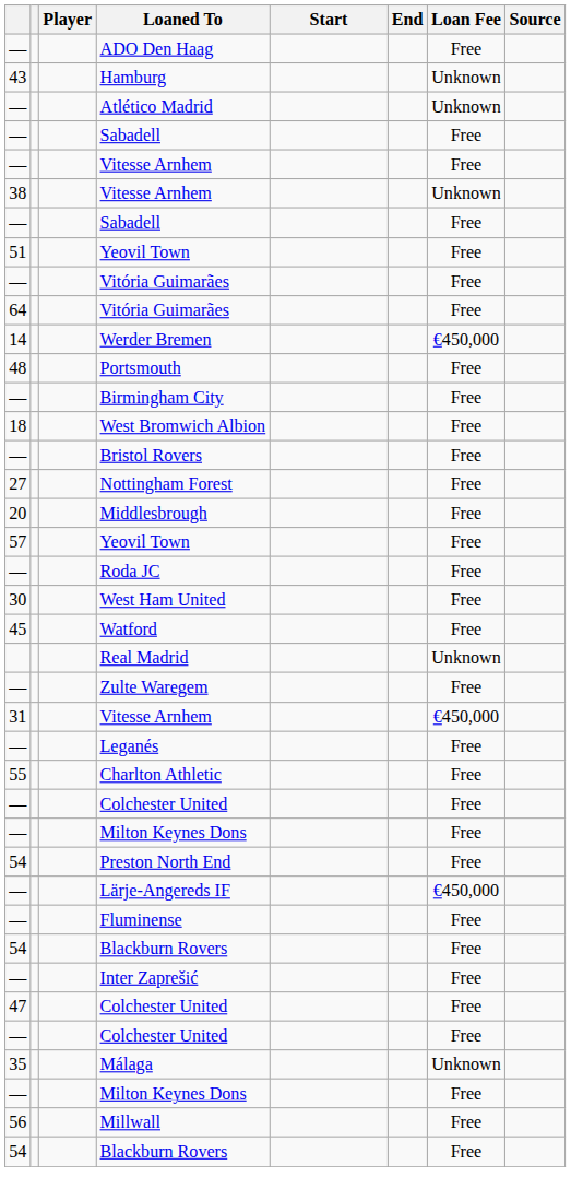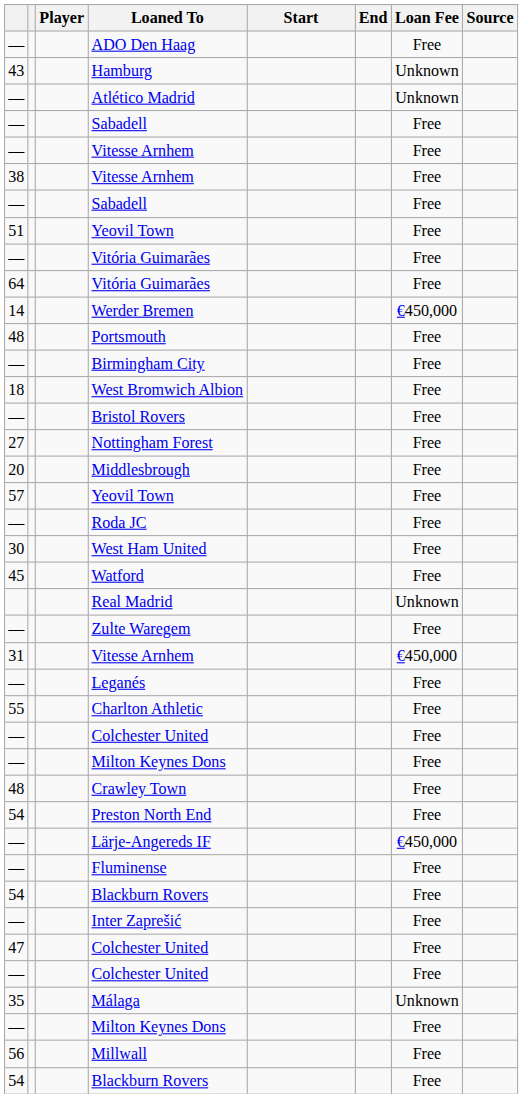 <table class="wikitable plainrowheaders sortable" style="font-size:95%">
 <tr>
 <th></th>
 <th></th>
 <th>Player</th>
 <th>Loaned To</th>
 <th scope=col width=95>Start</th>
 <th>End</th>
 <th>Loan Fee</th>
 <th>Source</th>
 </tr>
 <tr>
 <td align=center>—</td>
 <td align=center></td>
 <td></td>
 <td> <a href='#'>ADO Den Haag</a></td>
 <td></td>
 <td></td>
 <td align=center>Free</td>
 <td></td>
 </tr>
 <tr>
 <td align=center>43</td>
 <td align=center></td>
 <td></td>
 <td> <a href='#'>Hamburg</a></td>
 <td></td>
 <td></td>
 <td align=center>Unknown</td>
 <td></td>
 </tr>
 <tr>
 <td align=center>—</td>
 <td align=center></td>
 <td></td>
 <td> <a href='#'>Atlético Madrid</a></td>
 <td></td>
 <td></td>
 <td align=center>Unknown</td>
 <td></td>
 </tr>
 <tr>
 <td align=center>—</td>
 <td align=center></td>
 <td></td>
 <td> <a href='#'>Sabadell</a></td>
 <td></td>
 <td></td>
 <td align=center>Free</td>
 <td></td>
 </tr>
 <tr>
 <td align=center>—</td>
 <td align=center></td>
 <td></td>
 <td> <a href='#'>Vitesse Arnhem</a></td>
 <td></td>
 <td></td>
 <td align=center>Free</td>
 <td></td>
 </tr>
 <tr>
 <td align=center>38</td>
 <td align=center></td>
 <td></td>
 <td> <a href='#'>Vitesse Arnhem</a></td>
 <td></td>
 <td></td>
-<td align=center>Unknown</td>
+<td align=center>Free</td>
 <td></td>
 </tr>
 <tr>
 <td align=center>—</td>
 <td align=center></td>
 <td></td>
 <td> <a href='#'>Sabadell</a></td>
 <td></td>
 <td></td>
 <td align=center>Free</td>
 <td></td>
 </tr>
 <tr>
 <td align=center>51</td>
 <td align=center></td>
 <td></td>
 <td> <a href='#'>Yeovil Town</a></td>
 <td></td>
 <td></td>
 <td align=center>Free</td>
 <td></td>
 </tr>
 <tr>
 <td align=center>—</td>
 <td align=center></td>
 <td></td>
 <td> <a href='#'>Vitória Guimarães</a></td>
 <td></td>
 <td></td>
 <td align=center>Free</td>
 <td></td>
 </tr>
 <tr>
 <td align=center>64</td>
 <td align=center></td>
 <td></td>
 <td> <a href='#'>Vitória Guimarães</a></td>
 <td></td>
 <td></td>
 <td align=center>Free</td>
 <td></td>
 </tr>
 <tr>
 <td align=center>14</td>
 <td align=center></td>
 <td></td>
 <td> <a href='#'>Werder Bremen</a></td>
 <td></td>
 <td></td>
 <td align=center><a href='#'>€</a>450,000</td>
 <td></td>
 </tr>
 <tr>
 <td align=center>48</td>
 <td align=center></td>
 <td></td>
 <td> <a href='#'>Portsmouth</a></td>
 <td></td>
 <td></td>
 <td align=center>Free</td>
 <td></td>
 </tr>
 <tr>
 <td align=center>—</td>
 <td align=center></td>
 <td></td>
 <td> <a href='#'>Birmingham City</a></td>
 <td></td>
 <td></td>
 <td align=center>Free</td>
 <td></td>
 </tr>
 <tr>
 <td align=center>18</td>
 <td align=center></td>
 <td></td>
 <td> <a href='#'>West Bromwich Albion</a></td>
 <td></td>
 <td></td>
 <td align=center>Free</td>
 <td></td>
 </tr>
 <tr>
 <td align=center>—</td>
 <td align=center></td>
 <td></td>
 <td> <a href='#'>Bristol Rovers</a></td>
 <td></td>
 <td></td>
 <td align=center>Free</td>
 <td></td>
 </tr>
 <tr>
 <td align=center>27</td>
 <td align=center></td>
 <td></td>
 <td> <a href='#'>Nottingham Forest</a></td>
 <td></td>
 <td></td>
 <td align=center>Free</td>
 <td></td>
 </tr>
 <tr>
 <td align=center>20</td>
 <td align=center></td>
 <td></td>
 <td> <a href='#'>Middlesbrough</a></td>
 <td></td>
 <td></td>
 <td align=center>Free</td>
 <td></td>
 </tr>
 <tr>
 <td align=center>57</td>
 <td align=center></td>
 <td></td>
 <td> <a href='#'>Yeovil Town</a></td>
 <td></td>
 <td></td>
 <td align=center>Free</td>
 <td></td>
 </tr>
 <tr>
 <td align=center>—</td>
 <td align=center></td>
 <td></td>
 <td> <a href='#'>Roda JC</a></td>
 <td></td>
 <td></td>
 <td align=center>Free</td>
 <td></td>
 </tr>
 <tr>
 <td align=center>30</td>
 <td align=center></td>
 <td></td>
 <td> <a href='#'>West Ham United</a></td>
 <td></td>
 <td></td>
 <td align=center>Free</td>
 <td></td>
 </tr>
 <tr>
 <td align=center>45</td>
 <td align=center></td>
 <td></td>
 <td> <a href='#'>Watford</a></td>
 <td></td>
 <td></td>
 <td align=center>Free</td>
 <td></td>
 </tr>
 <tr>
 <td align=center></td>
 <td align=center></td>
 <td></td>
 <td> <a href='#'>Real Madrid</a></td>
 <td></td>
 <td></td>
 <td align=center>Unknown</td>
 <td></td>
 </tr>
 <tr>
 <td align=center>—</td>
 <td align=center></td>
 <td></td>
 <td> <a href='#'>Zulte Waregem</a></td>
 <td></td>
 <td></td>
 <td align=center>Free</td>
 <td></td>
 </tr>
 <tr>
 <td align=center>31</td>
 <td align=center></td>
 <td></td>
 <td> <a href='#'>Vitesse Arnhem</a></td>
 <td></td>
 <td></td>
 <td align=center><a href='#'>€</a>450,000</td>
 <td></td>
 </tr>
 <tr>
 <td align=center>—</td>
 <td align=center></td>
 <td></td>
 <td> <a href='#'>Leganés</a></td>
 <td></td>
 <td></td>
 <td align=center>Free</td>
 <td></td>
 </tr>
 <tr>
 <td align=center>55</td>
 <td align=center></td>
 <td></td>
 <td> <a href='#'>Charlton Athletic</a></td>
 <td></td>
 <td></td>
 <td align=center>Free</td>
 <td></td>
 </tr>
 <tr>
 <td align=center>—</td>
 <td align=center></td>
 <td></td>
 <td> <a href='#'>Colchester United</a></td>
 <td></td>
 <td></td>
 <td align=center>Free</td>
 <td></td>
 </tr>
 <tr>
 <td align=center>—</td>
 <td align=center></td>
 <td></td>
 <td> <a href='#'>Milton Keynes Dons</a></td>
 <td></td>
 <td></td>
 <td align=center>Free</td>
 <td></td>
 </tr>
 <tr>
+<td align=center>48</td>
+<td align=center></td>
+<td></td>
+<td> <a href='#'>Crawley Town</a></td>
+<td></td>
+<td></td>
+<td align=center>Free</td>
+<td></td>
+</tr>
+<tr>
 <td align=center>54</td>
 <td align=center></td>
 <td></td>
 <td> <a href='#'>Preston North End</a></td>
 <td></td>
 <td></td>
 <td align=center>Free</td>
 <td></td>
 </tr>
 <tr>
 <td align=center>—</td>
 <td align=center></td>
 <td></td>
 <td> <a href='#'>Lärje-Angereds IF</a></td>
 <td></td>
 <td></td>
 <td align=center><a href='#'>€</a>450,000</td>
 <td></td>
 </tr>
 <tr>
 <td align=center>—</td>
 <td align=center></td>
 <td></td>
 <td> <a href='#'>Fluminense</a></td>
 <td></td>
 <td></td>
 <td align=center>Free</td>
 <td></td>
 </tr>
 <tr>
 <td align=center>54</td>
 <td align=center></td>
 <td></td>
 <td> <a href='#'>Blackburn Rovers</a></td>
 <td></td>
 <td></td>
 <td align=center>Free</td>
 <td></td>
 </tr>
 <tr>
 <td align=center>—</td>
 <td align=center></td>
 <td></td>
 <td> <a href='#'>Inter Zaprešić</a></td>
 <td></td>
 <td></td>
 <td align=center>Free</td>
 <td></td>
 </tr>
 <tr>
 <td align=center>47</td>
 <td align=center></td>
 <td></td>
 <td> <a href='#'>Colchester United</a></td>
 <td></td>
 <td></td>
 <td align=center>Free</td>
 <td></td>
 </tr>
 <tr>
 <td align=center>—</td>
 <td align=center></td>
 <td></td>
 <td> <a href='#'>Colchester United</a></td>
 <td></td>
 <td></td>
 <td align=center>Free</td>
 <td></td>
 </tr>
 <tr>
 <td align=center>35</td>
 <td align=center></td>
 <td></td>
 <td> <a href='#'>Málaga</a></td>
 <td></td>
 <td></td>
 <td align=center>Unknown</td>
 <td></td>
 </tr>
 <tr>
 <td align=center>—</td>
 <td align=center></td>
 <td></td>
 <td> <a href='#'>Milton Keynes Dons</a></td>
 <td></td>
 <td></td>
 <td align=center>Free</td>
 <td></td>
 </tr>
 <tr>
 <td align=center>56</td>
 <td align=center></td>
 <td></td>
 <td> <a href='#'>Millwall</a></td>
 <td></td>
 <td></td>
 <td align=center>Free</td>
 <td></td>
 </tr>
 <tr>
 <td align=center>54</td>
 <td align=center></td>
 <td></td>
 <td> <a href='#'>Blackburn Rovers</a></td>
 <td></td>
 <td></td>
 <td align=center>Free</td>
 <td></td>
 </tr>
 </table>
